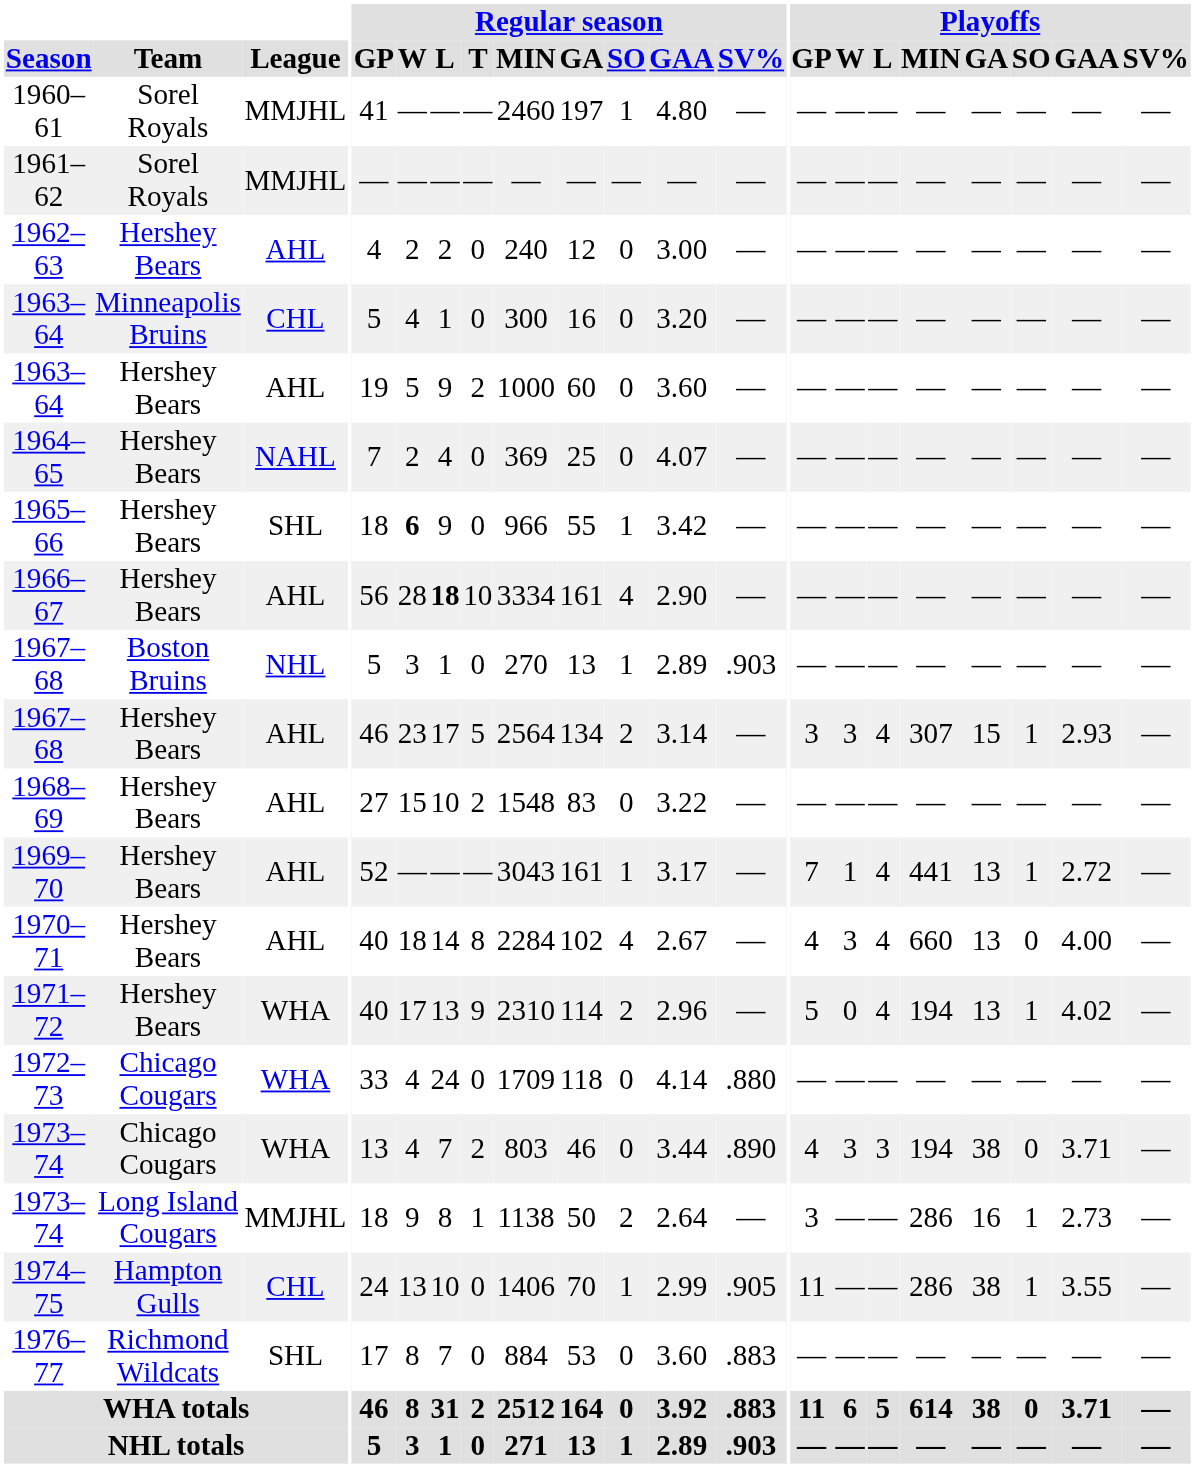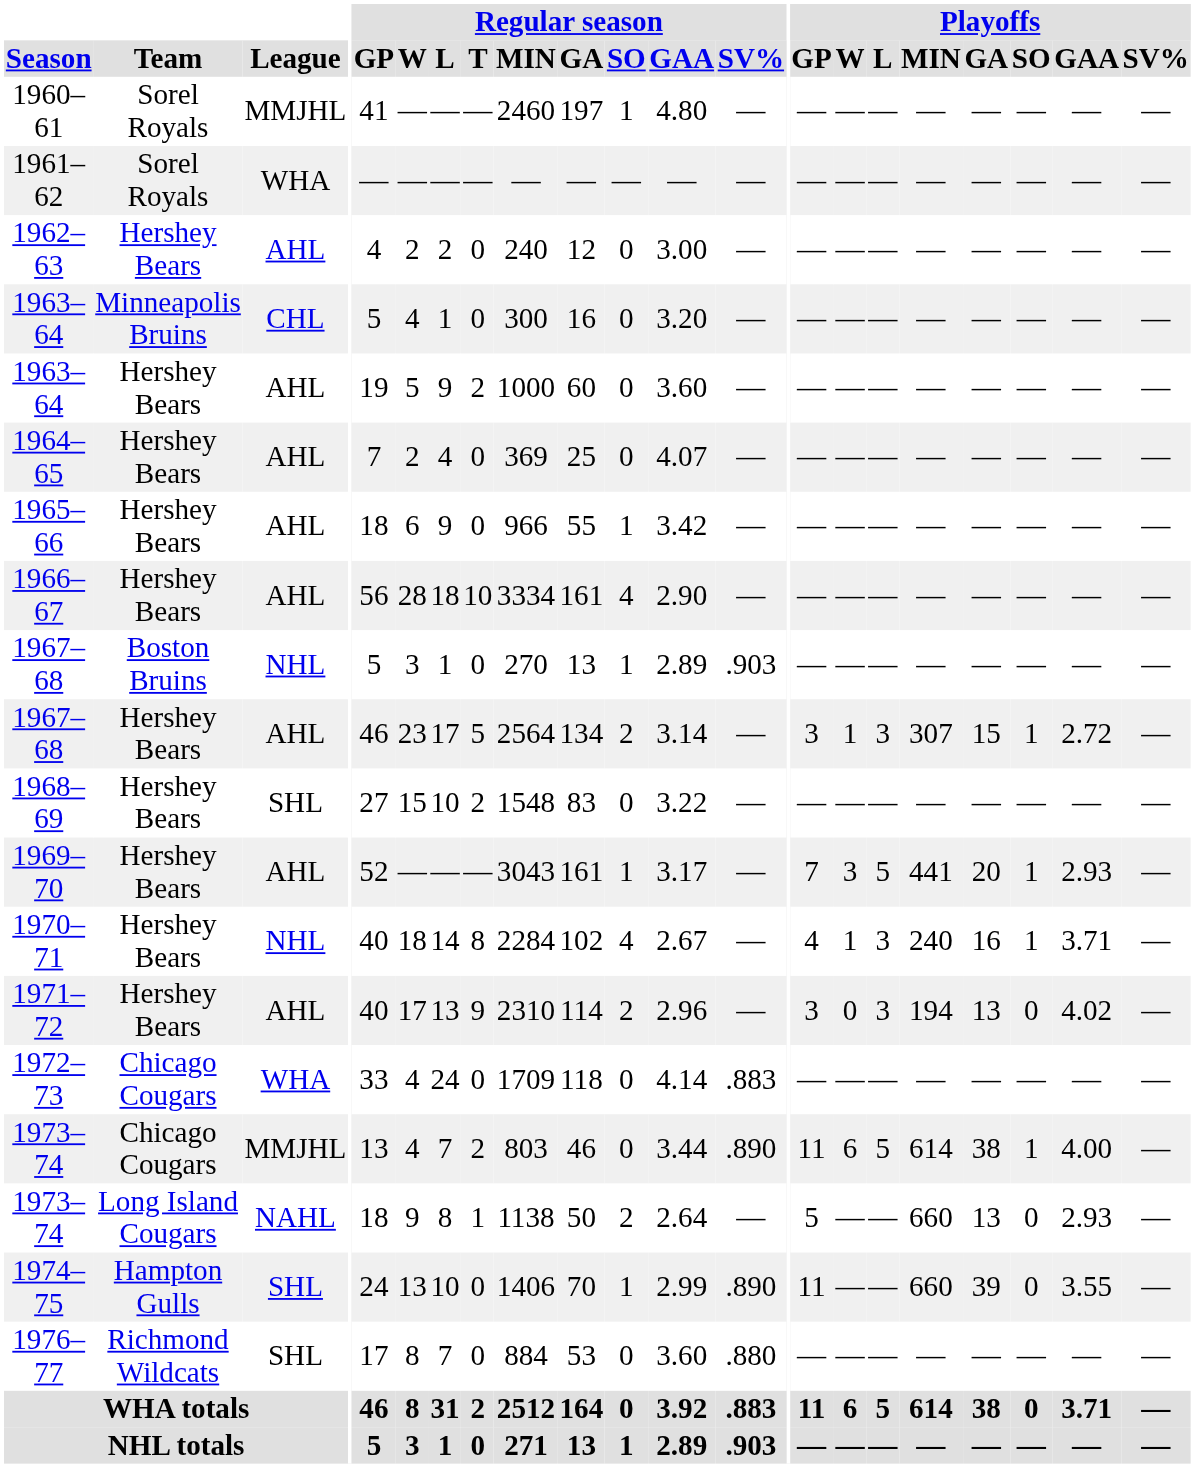 <table border="0" cellpadding="1" cellspacing="0" style="width:90%; text-align:center;">
 <tr bgcolor="#e0e0e0">
 <th colspan="3" bgcolor="#ffffff"></th>
 <th rowspan="99" bgcolor="#ffffff"></th>
 <th colspan="9" bgcolor="#e0e0e0"><a href='#'>Regular season</a></th>
 <th rowspan="99" bgcolor="#ffffff"></th>
 <th colspan="8" bgcolor="#e0e0e0"><a href='#'>Playoffs</a></th>
 </tr>
 <tr bgcolor="#e0e0e0">
 <th><a href='#'>Season</a></th>
 <th>Team</th>
 <th>League</th>
 <th>GP</th>
 <th>W</th>
 <th>L</th>
 <th>T</th>
 <th>MIN</th>
 <th>GA</th>
 <th><a href='#'>SO</a></th>
 <th><a href='#'>GAA</a></th>
 <th><a href='#'>SV%</a></th>
 <th>GP</th>
 <th>W</th>
 <th>L</th>
 <th>MIN</th>
 <th>GA</th>
 <th>SO</th>
 <th>GAA</th>
 <th>SV%</th>
 </tr>
 <tr>
 <td>1960–61</td>
 <td>Sorel Royals</td>
 <td>MMJHL</td>
 <td>41</td>
 <td>—</td>
 <td>—</td>
 <td>—</td>
 <td>2460</td>
 <td>197</td>
 <td>1</td>
 <td>4.80</td>
 <td>—</td>
 <td>—</td>
 <td>—</td>
 <td>—</td>
 <td>—</td>
 <td>—</td>
 <td>—</td>
 <td>—</td>
 <td>—</td>
 </tr>
 <tr bgcolor="#f0f0f0">
 <td>1961–62</td>
 <td>Sorel Royals</td>
-<td>MMJHL</td>
+<td>WHA</td>
 <td>—</td>
 <td>—</td>
 <td>—</td>
 <td>—</td>
 <td>—</td>
 <td>—</td>
 <td>—</td>
 <td>—</td>
 <td>—</td>
 <td>—</td>
 <td>—</td>
 <td>—</td>
 <td>—</td>
 <td>—</td>
 <td>—</td>
 <td>—</td>
 <td>—</td>
 </tr>
 <tr>
 <td><a href='#'>1962–63</a></td>
 <td><a href='#'>Hershey Bears</a></td>
 <td><a href='#'>AHL</a></td>
 <td>4</td>
 <td>2</td>
 <td>2</td>
 <td>0</td>
 <td>240</td>
 <td>12</td>
 <td>0</td>
 <td>3.00</td>
 <td>—</td>
 <td>—</td>
 <td>—</td>
 <td>—</td>
 <td>—</td>
 <td>—</td>
 <td>—</td>
 <td>—</td>
 <td>—</td>
 </tr>
 <tr bgcolor="#f0f0f0">
 <td><a href='#'>1963–64</a></td>
 <td><a href='#'>Minneapolis Bruins</a></td>
 <td><a href='#'>CHL</a></td>
 <td>5</td>
 <td>4</td>
 <td>1</td>
 <td>0</td>
 <td>300</td>
 <td>16</td>
 <td>0</td>
 <td>3.20</td>
 <td>—</td>
 <td>—</td>
 <td>—</td>
 <td>—</td>
 <td>—</td>
 <td>—</td>
 <td>—</td>
 <td>—</td>
 <td>—</td>
 </tr>
 <tr>
 <td><a href='#'>1963–64</a></td>
 <td>Hershey Bears</td>
 <td>AHL</td>
 <td>19</td>
 <td>5</td>
 <td>9</td>
 <td>2</td>
 <td>1000</td>
 <td>60</td>
 <td>0</td>
 <td>3.60</td>
 <td>—</td>
 <td>—</td>
 <td>—</td>
 <td>—</td>
 <td>—</td>
 <td>—</td>
 <td>—</td>
 <td>—</td>
 <td>—</td>
 </tr>
 <tr bgcolor="#f0f0f0">
 <td><a href='#'>1964–65</a></td>
 <td>Hershey Bears</td>
-<td><a href='#'>NAHL</a></td>
+<td>AHL</td>
 <td>7</td>
 <td>2</td>
 <td>4</td>
 <td>0</td>
 <td>369</td>
 <td>25</td>
 <td>0</td>
 <td>4.07</td>
 <td>—</td>
 <td>—</td>
 <td>—</td>
 <td>—</td>
 <td>—</td>
 <td>—</td>
 <td>—</td>
 <td>—</td>
 <td>—</td>
 </tr>
 <tr>
 <td><a href='#'>1965–66</a></td>
 <td>Hershey Bears</td>
-<td>SHL</td>
+<td>AHL</td>
 <td>18</td>
-<td><strong>6</strong></td>
+<td>6</td>
 <td>9</td>
 <td>0</td>
 <td>966</td>
 <td>55</td>
 <td>1</td>
 <td>3.42</td>
 <td>—</td>
 <td>—</td>
 <td>—</td>
 <td>—</td>
 <td>—</td>
 <td>—</td>
 <td>—</td>
 <td>—</td>
 <td>—</td>
 </tr>
 <tr bgcolor="#f0f0f0">
 <td><a href='#'>1966–67</a></td>
 <td>Hershey Bears</td>
 <td>AHL</td>
 <td>56</td>
 <td>28</td>
-<td><strong>18</strong></td>
+<td>18</td>
 <td>10</td>
 <td>3334</td>
 <td>161</td>
 <td>4</td>
 <td>2.90</td>
 <td>—</td>
 <td>—</td>
 <td>—</td>
 <td>—</td>
 <td>—</td>
 <td>—</td>
 <td>—</td>
 <td>—</td>
 <td>—</td>
 </tr>
 <tr>
 <td><a href='#'>1967–68</a></td>
 <td><a href='#'>Boston Bruins</a></td>
 <td><a href='#'>NHL</a></td>
 <td>5</td>
 <td>3</td>
 <td>1</td>
 <td>0</td>
 <td>270</td>
 <td>13</td>
 <td>1</td>
 <td>2.89</td>
 <td>.903</td>
 <td>—</td>
 <td>—</td>
 <td>—</td>
 <td>—</td>
 <td>—</td>
 <td>—</td>
 <td>—</td>
 <td>—</td>
 </tr>
 <tr bgcolor="#f0f0f0">
 <td><a href='#'>1967–68</a></td>
 <td>Hershey Bears</td>
 <td>AHL</td>
 <td>46</td>
 <td>23</td>
 <td>17</td>
 <td>5</td>
 <td>2564</td>
 <td>134</td>
 <td>2</td>
 <td>3.14</td>
 <td>—</td>
 <td>3</td>
+<td>1</td>
 <td>3</td>
-<td>4</td>
 <td>307</td>
 <td>15</td>
 <td>1</td>
-<td>2.93</td>
+<td>2.72</td>
 <td>—</td>
 </tr>
 <tr>
 <td><a href='#'>1968–69</a></td>
 <td>Hershey Bears</td>
-<td>AHL</td>
+<td>SHL</td>
 <td>27</td>
 <td>15</td>
 <td>10</td>
 <td>2</td>
 <td>1548</td>
 <td>83</td>
 <td>0</td>
 <td>3.22</td>
 <td>—</td>
 <td>—</td>
 <td>—</td>
 <td>—</td>
 <td>—</td>
 <td>—</td>
 <td>—</td>
 <td>—</td>
 <td>—</td>
 </tr>
 <tr bgcolor="#f0f0f0">
 <td><a href='#'>1969–70</a></td>
 <td>Hershey Bears</td>
 <td>AHL</td>
 <td>52</td>
 <td>—</td>
 <td>—</td>
 <td>—</td>
 <td>3043</td>
 <td>161</td>
 <td>1</td>
 <td>3.17</td>
 <td>—</td>
 <td>7</td>
+<td>3</td>
+<td>5</td>
+<td>441</td>
+<td>20</td>
 <td>1</td>
-<td>4</td>
-<td>441</td>
-<td>13</td>
-<td>1</td>
-<td>2.72</td>
+<td>2.93</td>
 <td>—</td>
 </tr>
 <tr>
 <td><a href='#'>1970–71</a></td>
 <td>Hershey Bears</td>
-<td>AHL</td>
+<td><a href='#'>NHL</a></td>
 <td>40</td>
 <td>18</td>
 <td>14</td>
 <td>8</td>
 <td>2284</td>
 <td>102</td>
 <td>4</td>
 <td>2.67</td>
 <td>—</td>
 <td>4</td>
+<td>1</td>
 <td>3</td>
-<td>4</td>
-<td>660</td>
-<td>13</td>
-<td>0</td>
-<td>4.00</td>
+<td>240</td>
+<td>16</td>
+<td>1</td>
+<td>3.71</td>
 <td>—</td>
 </tr>
 <tr bgcolor="#f0f0f0">
 <td><a href='#'>1971–72</a></td>
 <td>Hershey Bears</td>
-<td>WHA</td>
+<td>AHL</td>
 <td>40</td>
 <td>17</td>
 <td>13</td>
 <td>9</td>
 <td>2310</td>
 <td>114</td>
 <td>2</td>
 <td>2.96</td>
 <td>—</td>
-<td>5</td>
+<td>3</td>
 <td>0</td>
-<td>4</td>
+<td>3</td>
 <td>194</td>
 <td>13</td>
-<td>1</td>
+<td>0</td>
 <td>4.02</td>
 <td>—</td>
 </tr>
 <tr>
 <td><a href='#'>1972–73</a></td>
 <td><a href='#'>Chicago Cougars</a></td>
 <td><a href='#'>WHA</a></td>
 <td>33</td>
 <td>4</td>
 <td>24</td>
 <td>0</td>
 <td>1709</td>
 <td>118</td>
 <td>0</td>
 <td>4.14</td>
-<td>.880</td>
+<td>.883</td>
 <td>—</td>
 <td>—</td>
 <td>—</td>
 <td>—</td>
 <td>—</td>
 <td>—</td>
 <td>—</td>
 <td>—</td>
 </tr>
 <tr bgcolor="#f0f0f0">
 <td><a href='#'>1973–74</a></td>
 <td>Chicago Cougars</td>
-<td>WHA</td>
+<td>MMJHL</td>
 <td>13</td>
 <td>4</td>
 <td>7</td>
 <td>2</td>
 <td>803</td>
 <td>46</td>
 <td>0</td>
 <td>3.44</td>
 <td>.890</td>
-<td>4</td>
-<td>3</td>
-<td>3</td>
-<td>194</td>
+<td>11</td>
+<td>6</td>
+<td>5</td>
+<td>614</td>
 <td>38</td>
-<td>0</td>
-<td>3.71</td>
+<td>1</td>
+<td>4.00</td>
 <td>—</td>
 </tr>
 <tr>
 <td><a href='#'>1973–74</a></td>
 <td><a href='#'>Long Island Cougars</a></td>
-<td>MMJHL</td>
+<td><a href='#'>NAHL</a></td>
 <td>18</td>
 <td>9</td>
 <td>8</td>
 <td>1</td>
 <td>1138</td>
 <td>50</td>
 <td>2</td>
 <td>2.64</td>
 <td>—</td>
-<td>3</td>
+<td>5</td>
 <td>—</td>
 <td>—</td>
-<td>286</td>
-<td>16</td>
-<td>1</td>
-<td>2.73</td>
+<td>660</td>
+<td>13</td>
+<td>0</td>
+<td>2.93</td>
 <td>—</td>
 </tr>
 <tr bgcolor="#f0f0f0">
 <td><a href='#'>1974–75</a></td>
 <td><a href='#'>Hampton Gulls</a></td>
-<td><a href='#'>CHL</a></td>
+<td><a href='#'>SHL</a></td>
 <td>24</td>
 <td>13</td>
 <td>10</td>
 <td>0</td>
 <td>1406</td>
 <td>70</td>
 <td>1</td>
 <td>2.99</td>
-<td>.905</td>
+<td>.890</td>
 <td>11</td>
 <td>—</td>
 <td>—</td>
-<td>286</td>
-<td>38</td>
-<td>1</td>
+<td>660</td>
+<td>39</td>
+<td>0</td>
 <td>3.55</td>
 <td>—</td>
 </tr>
 <tr>
 <td><a href='#'>1976–77</a></td>
 <td><a href='#'>Richmond Wildcats</a></td>
 <td>SHL</td>
 <td>17</td>
 <td>8</td>
 <td>7</td>
 <td>0</td>
 <td>884</td>
 <td>53</td>
 <td>0</td>
 <td>3.60</td>
-<td>.883</td>
+<td>.880</td>
 <td>—</td>
 <td>—</td>
 <td>—</td>
 <td>—</td>
 <td>—</td>
 <td>—</td>
 <td>—</td>
 <td>—</td>
 </tr>
 <tr bgcolor="#e0e0e0">
 <th colspan=3>WHA totals</th>
 <th>46</th>
 <th>8</th>
 <th>31</th>
 <th>2</th>
 <th>2512</th>
 <th>164</th>
 <th>0</th>
 <th>3.92</th>
 <th>.883</th>
 <th>11</th>
 <th>6</th>
 <th>5</th>
 <th>614</th>
 <th>38</th>
 <th>0</th>
 <th>3.71</th>
 <th>—</th>
 </tr>
 <tr bgcolor="#e0e0e0">
 <th colspan=3>NHL totals</th>
 <th>5</th>
 <th>3</th>
 <th>1</th>
 <th>0</th>
 <th>271</th>
 <th>13</th>
 <th>1</th>
 <th>2.89</th>
 <th>.903</th>
 <th>—</th>
 <th>—</th>
 <th>—</th>
 <th>—</th>
 <th>—</th>
 <th>—</th>
 <th>—</th>
 <th>—</th>
 </tr>
 </table>
